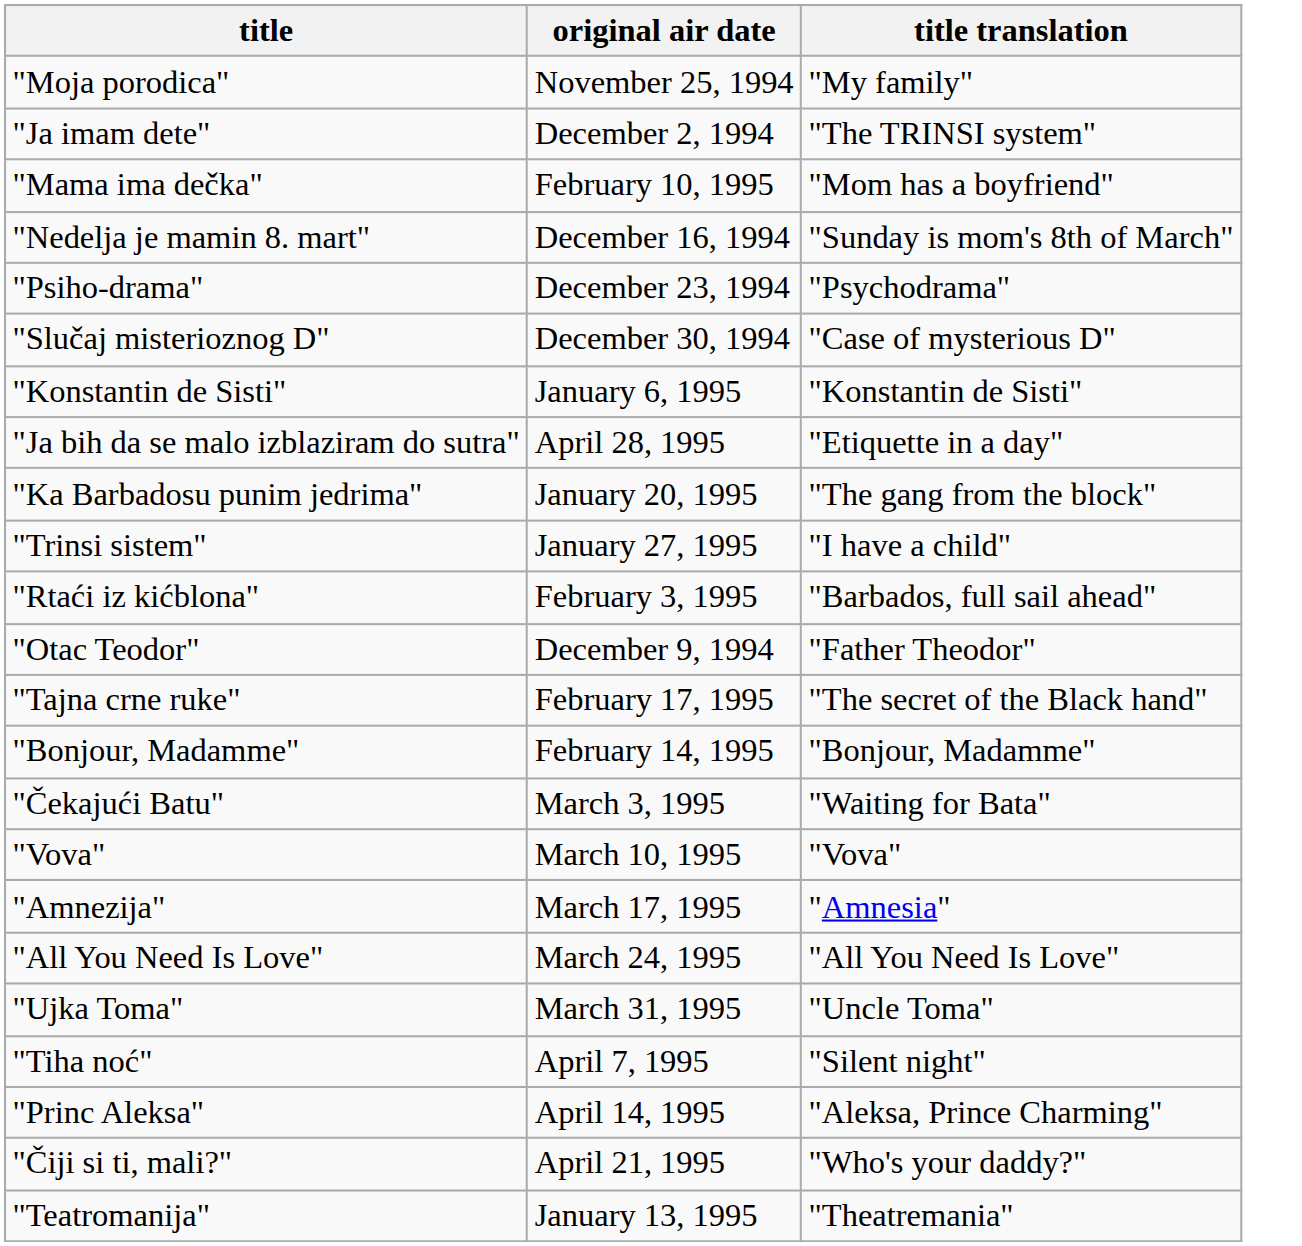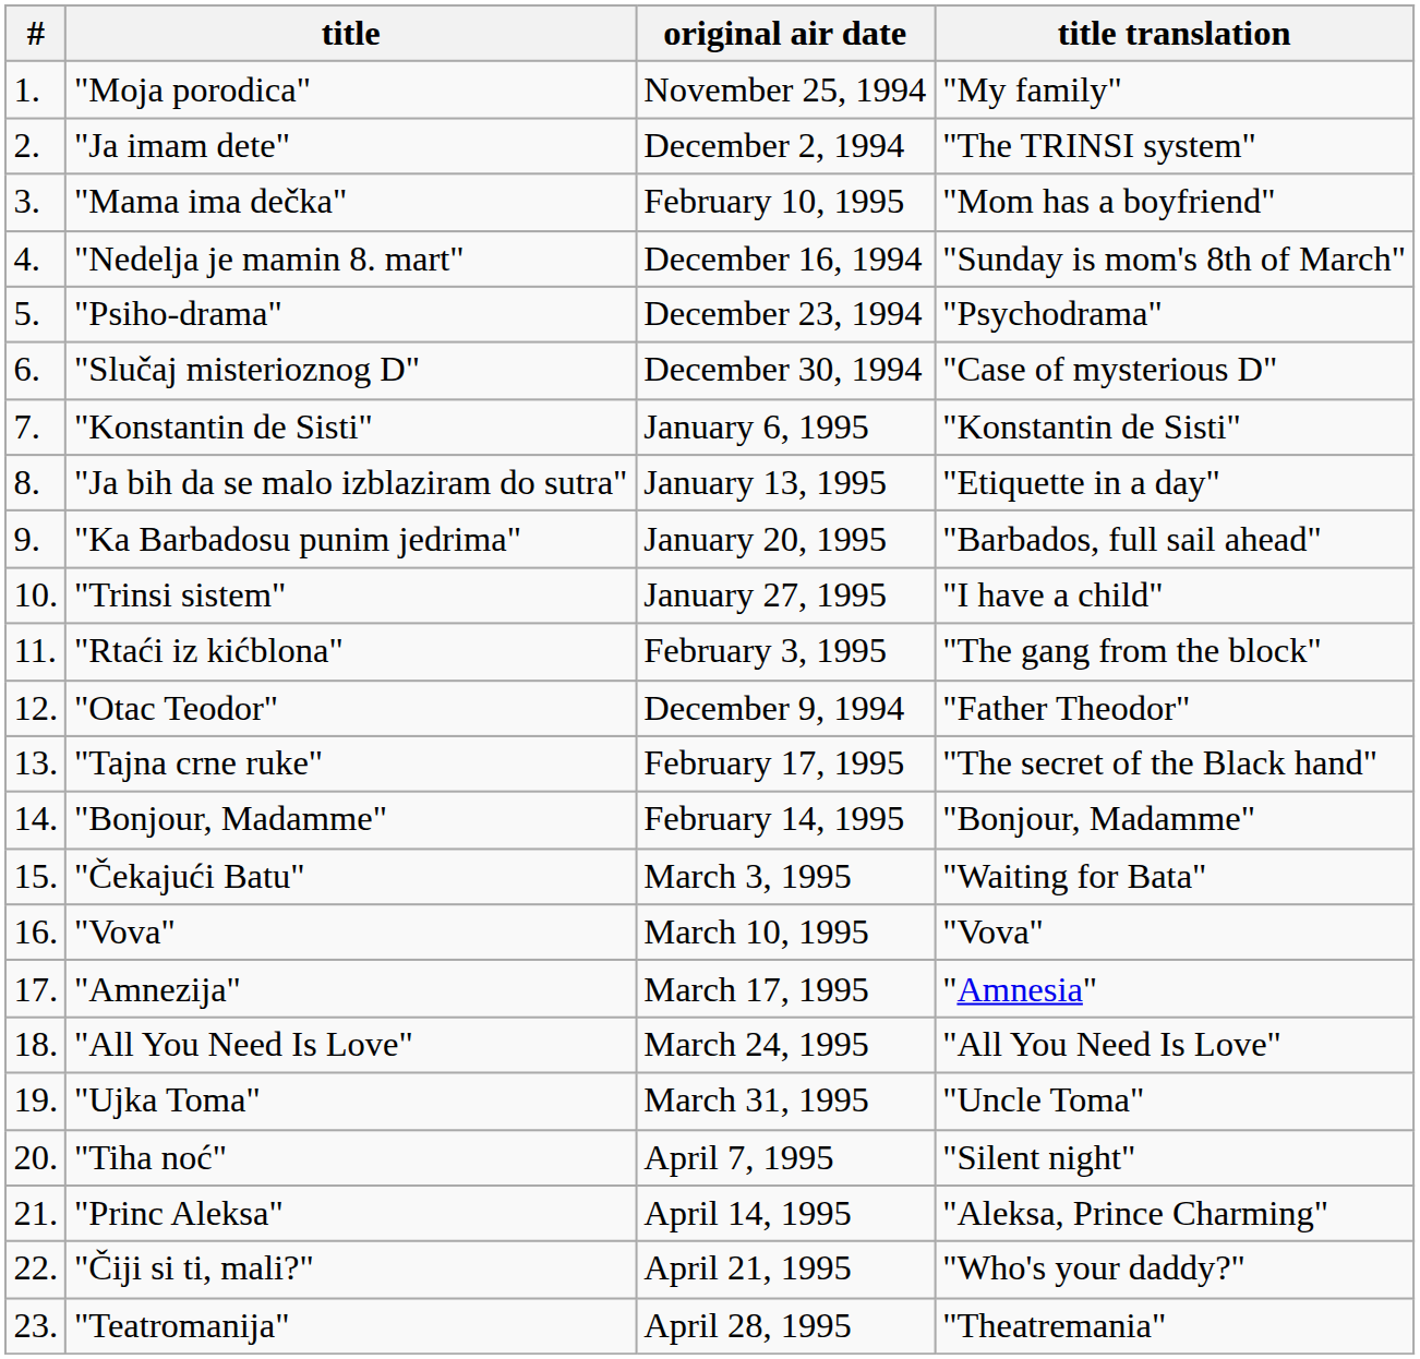 <table class="wikitable">
 <tr>
+<th>#</th>
 <th>title</th>
 <th>original air date</th>
 <th>title translation</th>
 </tr>
 <tr>
+<td>1.</td>
 <td>"Moja porodica"</td>
 <td>November 25, 1994</td>
 <td>"My family"</td>
 </tr>
 <tr>
+<td>2.</td>
 <td>"Ja imam dete"</td>
 <td>December 2, 1994</td>
 <td>"The TRINSI system"</td>
 </tr>
 <tr>
+<td>3.</td>
 <td>"Mama ima dečka"</td>
 <td>February 10, 1995</td>
 <td>"Mom has a boyfriend"</td>
 </tr>
 <tr>
+<td>4.</td>
 <td>"Nedelja je mamin 8. mart"</td>
 <td>December 16, 1994</td>
 <td>"Sunday is mom's 8th of March"</td>
 </tr>
 <tr>
+<td>5.</td>
 <td>"Psiho-drama"</td>
 <td>December 23, 1994</td>
 <td>"Psychodrama"</td>
 </tr>
 <tr>
+<td>6.</td>
 <td>"Slučaj misterioznog D"</td>
 <td>December 30, 1994</td>
 <td>"Case of mysterious D"</td>
 </tr>
 <tr>
+<td>7.</td>
 <td>"Konstantin de Sisti"</td>
 <td>January 6, 1995</td>
 <td>"Konstantin de Sisti"</td>
 </tr>
 <tr>
+<td>8.</td>
 <td>"Ja bih da se malo izblaziram do sutra"</td>
-<td>April 28, 1995</td>
+<td>January 13, 1995</td>
 <td>"Etiquette in a day"</td>
 </tr>
 <tr>
+<td>9.</td>
 <td>"Ka Barbadosu punim jedrima"</td>
 <td>January 20, 1995</td>
-<td>"The gang from the block"</td>
+<td>"Barbados, full sail ahead"</td>
 </tr>
 <tr>
+<td>10.</td>
 <td>"Trinsi sistem"</td>
 <td>January 27, 1995</td>
 <td>"I have a child"</td>
 </tr>
 <tr>
+<td>11.</td>
 <td>"Rtaći iz kićblona"</td>
 <td>February 3, 1995</td>
-<td>"Barbados, full sail ahead"</td>
+<td>"The gang from the block"</td>
 </tr>
 <tr>
+<td>12.</td>
 <td>"Otac Teodor"</td>
 <td>December 9, 1994</td>
 <td>"Father Theodor"</td>
 </tr>
 <tr>
+<td>13.</td>
 <td>"Tajna crne ruke"</td>
 <td>February 17, 1995</td>
 <td>"The secret of the Black hand"</td>
 </tr>
 <tr>
+<td>14.</td>
 <td>"Bonjour, Madamme"</td>
 <td>February 14, 1995</td>
 <td>"Bonjour, Madamme"</td>
 </tr>
 <tr>
+<td>15.</td>
 <td>"Čekajući Batu"</td>
 <td>March 3, 1995</td>
 <td>"Waiting for Bata"</td>
 </tr>
 <tr>
+<td>16.</td>
 <td>"Vova"</td>
 <td>March 10, 1995</td>
 <td>"Vova"</td>
 </tr>
 <tr>
+<td>17.</td>
 <td>"Amnezija"</td>
 <td>March 17, 1995</td>
 <td>"<a href='#'>Amnesia</a>"</td>
 </tr>
 <tr>
+<td>18.</td>
 <td>"All You Need Is Love"</td>
 <td>March 24, 1995</td>
 <td>"All You Need Is Love"</td>
 </tr>
 <tr>
+<td>19.</td>
 <td>"Ujka Toma"</td>
 <td>March 31, 1995</td>
 <td>"Uncle Toma"</td>
 </tr>
 <tr>
+<td>20.</td>
 <td>"Tiha noć"</td>
 <td>April 7, 1995</td>
 <td>"Silent night"</td>
 </tr>
 <tr>
+<td>21.</td>
 <td>"Princ Aleksa"</td>
 <td>April 14, 1995</td>
 <td>"Aleksa, Prince Charming"</td>
 </tr>
 <tr>
+<td>22.</td>
 <td>"Čiji si ti, mali?"</td>
 <td>April 21, 1995</td>
 <td>"Who's your daddy?"</td>
 </tr>
 <tr>
+<td>23.</td>
 <td>"Teatromanija"</td>
-<td>January 13, 1995</td>
+<td>April 28, 1995</td>
 <td>"Theatremania"</td>
 </tr>
 </table>
